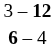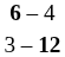 <table style="text-align:center">
 <tr>
 <th width=200></th>
 <th width=100></th>
 <th width=200></th>
 </tr>
 <tr>
+<td align=right><strong></strong></td>
+<td><strong>6</strong> – 4</td>
+<td align=left></td>
+</tr>
+<tr>
 <td align=right></td>
 <td>3 – <strong>12</strong></td>
 <td align=left><strong></strong></td>
 </tr>
-<tr>
-<td align=right><strong></strong></td>
-<td><strong>6</strong> – 4</td>
-<td align=left></td>
-</tr>
 </table>
